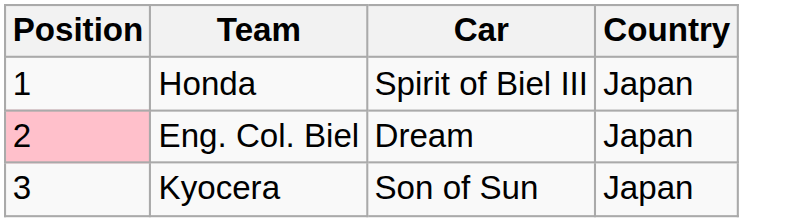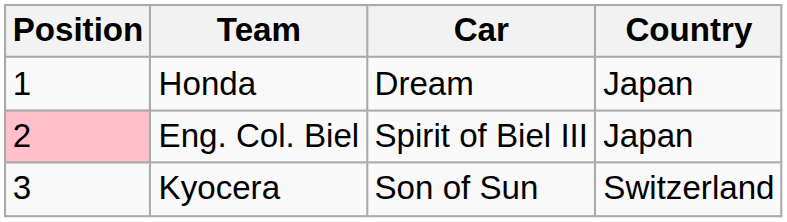 <table class="wikitable">
 <tr>
 <th>Position</th>
 <th>Team</th>
 <th>Car</th>
 <th>Country</th>
 </tr>
 <tr>
 <td>1</td>
 <td>Honda</td>
-<td>Spirit of Biel III</td>
+<td>Dream</td>
 <td>Japan</td>
 </tr>
 <tr>
 <td style="background: pink;">2</td>
 <td>Eng. Col. Biel</td>
-<td>Dream</td>
+<td>Spirit of Biel III</td>
 <td>Japan</td>
 </tr>
 <tr>
 <td>3</td>
 <td>Kyocera</td>
 <td>Son of Sun</td>
-<td>Japan</td>
+<td>Switzerland</td>
 </tr>
 </table>
